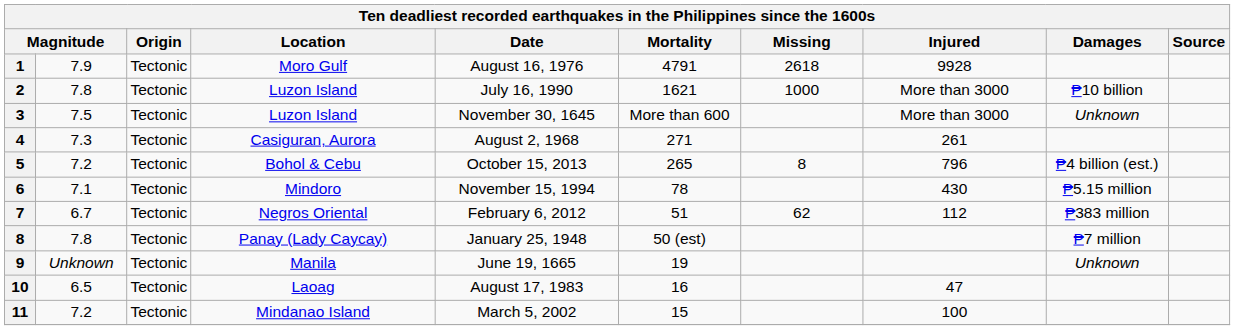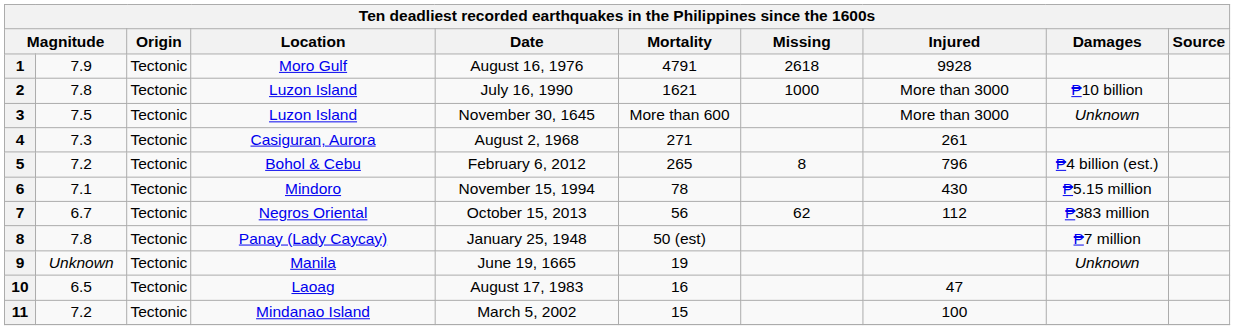 <table class="wikitable" style="text-align:center; font-size:100%;" width="100%">
 <tr>
 <th colspan="11">Ten deadliest recorded earthquakes in the Philippines since the 1600s</th>
 </tr>
 <tr>
 <th style="width: 10%;" scope="col" colspan="2">Magnitude</th>
 <th style="width: 05%;" scope="col">Origin</th>
 <th style="width: 20%;" scope="col">Location</th>
 <th style="width: 15%;" scope="col">Date</th>
 <th style="width: 10%;" scope="col">Mortality</th>
 <th style="width: 10%;" scope="col">Missing</th>
 <th style="width: 15%;" scope="col">Injured</th>
 <th style="width: 10%;" scope="col">Damages</th>
 <th style="width: 05%;" scope="col">Source</th>
 </tr>
 <tr>
 <th>1</th>
 <td>7.9</td>
 <td>Tectonic</td>
 <td><a href='#'>Moro Gulf</a></td>
 <td>August 16, 1976</td>
 <td>4791</td>
 <td>2618</td>
 <td>9928</td>
 <td></td>
 <td></td>
 </tr>
 <tr>
 <th>2</th>
 <td>7.8</td>
 <td>Tectonic</td>
 <td><a href='#'>Luzon Island</a></td>
 <td>July 16, 1990</td>
 <td>1621</td>
 <td>1000</td>
 <td>More than 3000</td>
 <td><a href='#'>₱</a>10 billion</td>
 <td></td>
 </tr>
 <tr>
 <th>3</th>
 <td>7.5</td>
 <td>Tectonic</td>
 <td><a href='#'>Luzon Island</a></td>
 <td>November 30, 1645</td>
 <td>More than 600</td>
 <td></td>
 <td>More than 3000</td>
 <td><em>Unknown</em></td>
 <td></td>
 </tr>
 <tr>
 <th>4</th>
 <td>7.3</td>
 <td>Tectonic</td>
 <td><a href='#'>Casiguran, Aurora</a></td>
 <td>August 2, 1968</td>
 <td>271</td>
 <td></td>
 <td>261</td>
 <td></td>
 <td></td>
 </tr>
 <tr>
 <th>5</th>
 <td>7.2</td>
 <td>Tectonic</td>
 <td><a href='#'>Bohol & Cebu</a></td>
-<td>October 15, 2013</td>
+<td>February 6, 2012</td>
 <td>265</td>
 <td>8</td>
 <td>796</td>
 <td><a href='#'>₱</a>4 billion (est.)</td>
 <td></td>
 </tr>
 <tr>
 <th>6</th>
 <td>7.1</td>
 <td>Tectonic</td>
 <td><a href='#'>Mindoro</a></td>
 <td>November 15, 1994</td>
 <td>78</td>
 <td></td>
 <td>430</td>
 <td><a href='#'>₱</a>5.15 million</td>
 <td></td>
 </tr>
 <tr>
 <th>7</th>
 <td>6.7</td>
 <td>Tectonic</td>
 <td><a href='#'>Negros Oriental</a></td>
-<td>February 6, 2012</td>
-<td>51</td>
+<td>October 15, 2013</td>
+<td>56</td>
 <td>62</td>
 <td>112</td>
 <td><a href='#'>₱</a>383 million</td>
 <td></td>
 </tr>
 <tr>
 <th>8</th>
 <td>7.8</td>
 <td>Tectonic</td>
 <td><a href='#'>Panay (Lady Caycay)</a></td>
 <td>January 25, 1948</td>
 <td>50 (est)</td>
 <td></td>
 <td></td>
 <td><a href='#'>₱</a>7 million</td>
 <td></td>
 </tr>
 <tr>
 <th>9</th>
 <td><em>Unknown</em></td>
 <td>Tectonic</td>
 <td><a href='#'>Manila</a></td>
 <td>June 19, 1665</td>
 <td>19</td>
 <td></td>
 <td></td>
 <td><em>Unknown</em></td>
 <td></td>
 </tr>
 <tr>
 <th>10</th>
 <td>6.5</td>
 <td>Tectonic</td>
 <td><a href='#'>Laoag</a></td>
 <td>August 17, 1983</td>
 <td>16</td>
 <td></td>
 <td>47</td>
 <td></td>
 <td></td>
 </tr>
 <tr>
 <th>11</th>
 <td>7.2</td>
 <td>Tectonic</td>
 <td><a href='#'>Mindanao Island</a></td>
 <td>March 5, 2002</td>
 <td>15</td>
 <td></td>
 <td>100</td>
 <td></td>
 <td></td>
 </tr>
 <tr>
 </tr>
 </table>
